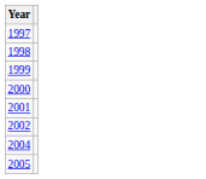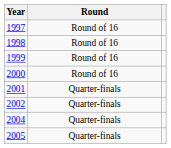 <table class="wikitable" style="text-align: center; font-size:90%">
 <tr>
 <th>Year</th>
+<th style="width:200px">Round</th>
 <th></th>
 </tr>
 <tr>
 <td><a href='#'>1997</a></td>
+<td>Round of 16</td>
 <td></td>
 </tr>
 <tr>
 <td><a href='#'>1998</a></td>
+<td>Round of 16</td>
 <td></td>
 </tr>
 <tr>
 <td><a href='#'>1999</a></td>
+<td>Round of 16</td>
 <td></td>
 </tr>
 <tr>
 <td><a href='#'>2000</a></td>
+<td>Round of 16</td>
 <td></td>
 </tr>
 <tr>
 <td><a href='#'>2001</a></td>
+<td>Quarter-finals</td>
 <td></td>
 </tr>
 <tr>
 <td><a href='#'>2002</a></td>
+<td>Quarter-finals</td>
 <td></td>
 </tr>
 <tr>
 <td><a href='#'>2004</a></td>
+<td>Quarter-finals</td>
 <td></td>
 </tr>
 <tr>
 <td><a href='#'>2005</a></td>
+<td>Quarter-finals</td>
 <td></td>
 </tr>
 </table>
